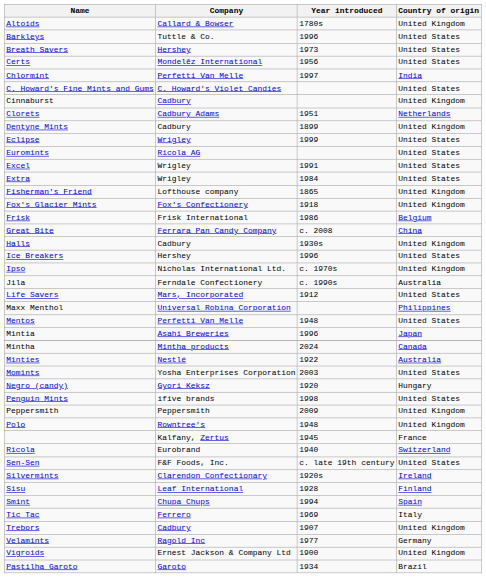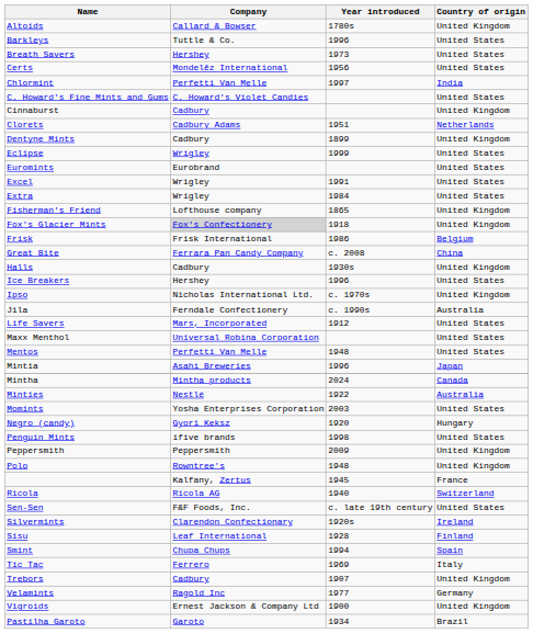 <table class="wikitable sortable">
 <tr>
 <th>Name</th>
 <th>Company</th>
 <th>Year introduced</th>
 <th>Country of origin</th>
 </tr>
 <tr>
 <td><a href='#'>Altoids</a></td>
 <td><a href='#'>Callard & Bowser</a></td>
 <td>1780s</td>
 <td>United Kingdom</td>
 </tr>
 <tr>
 <td><a href='#'>Barkleys</a></td>
 <td>Tuttle & Co.</td>
 <td>1996</td>
 <td>United States</td>
 </tr>
 <tr>
 <td><a href='#'>Breath Savers</a></td>
 <td><a href='#'>Hershey</a></td>
 <td>1973</td>
 <td>United States</td>
 </tr>
 <tr>
 <td><a href='#'>Certs</a></td>
 <td><a href='#'>Mondelēz International</a></td>
 <td>1956</td>
 <td>United States</td>
 </tr>
 <tr>
 <td><a href='#'>Chlormint</a></td>
 <td><a href='#'>Perfetti Van Melle</a></td>
 <td>1997</td>
 <td><a href='#'>India</a></td>
 </tr>
 <tr>
 <td><a href='#'>C. Howard's Fine Mints and Gums</a></td>
 <td><a href='#'>C. Howard's Violet Candies</a></td>
 <td></td>
 <td>United States</td>
 </tr>
 <tr>
 <td>Cinnaburst</td>
 <td><a href='#'>Cadbury</a></td>
 <td></td>
 <td>United Kingdom</td>
 </tr>
 <tr>
 <td><a href='#'>Clorets</a></td>
 <td><a href='#'>Cadbury Adams</a></td>
 <td>1951</td>
 <td><a href='#'>Netherlands</a></td>
 </tr>
 <tr>
 <td><a href='#'>Dentyne Mints</a></td>
 <td>Cadbury</td>
 <td>1899</td>
 <td>United Kingdom</td>
 </tr>
 <tr>
 <td><a href='#'>Eclipse</a></td>
 <td><a href='#'>Wrigley</a></td>
 <td>1999</td>
 <td>United States</td>
 </tr>
 <tr>
 <td><a href='#'>Euromints</a></td>
-<td><a href='#'>Ricola AG</a></td>
+<td>Eurobrand</td>
 <td></td>
 <td>United States</td>
 </tr>
 <tr>
 <td><a href='#'>Excel</a></td>
 <td>Wrigley</td>
 <td>1991</td>
 <td>United States</td>
 </tr>
 <tr>
 <td><a href='#'>Extra</a></td>
 <td>Wrigley</td>
 <td>1984</td>
 <td>United States</td>
 </tr>
 <tr>
 <td><a href='#'>Fisherman's Friend</a></td>
 <td>Lofthouse company</td>
 <td>1865</td>
 <td>United Kingdom</td>
 </tr>
 <tr>
 <td><a href='#'>Fox's Glacier Mints</a></td>
-<td><a href='#'>Fox's Confectionery</a></td>
+<td style="background: lightgrey;"><a href='#'>Fox's Confectionery</a></td>
 <td>1918</td>
 <td>United Kingdom</td>
 </tr>
 <tr>
 <td><a href='#'>Frisk</a></td>
 <td>Frisk International</td>
 <td>1986</td>
 <td><a href='#'>Belgium</a></td>
 </tr>
 <tr>
 <td><a href='#'>Great Bite</a></td>
 <td><a href='#'>Ferrara Pan Candy Company</a></td>
 <td>c. 2008</td>
 <td><a href='#'>China</a></td>
 </tr>
 <tr>
 <td><a href='#'>Halls</a></td>
 <td>Cadbury</td>
 <td>1930s</td>
 <td>United Kingdom</td>
 </tr>
 <tr>
 <td><a href='#'>Ice Breakers</a></td>
 <td>Hershey</td>
 <td>1996</td>
 <td>United States</td>
 </tr>
 <tr>
 <td><a href='#'>Ipso</a></td>
 <td>Nicholas International Ltd.</td>
 <td>c. 1970s</td>
 <td>United Kingdom</td>
 </tr>
 <tr>
 <td>Jila</td>
 <td>Ferndale Confectionery</td>
 <td>c. 1990s</td>
 <td>Australia</td>
 </tr>
 <tr>
 <td><a href='#'>Life Savers</a></td>
 <td><a href='#'>Mars, Incorporated</a></td>
 <td>1912</td>
 <td>United States</td>
 </tr>
 <tr>
 <td>Maxx Menthol</td>
 <td><a href='#'>Universal Robina Corporation</a></td>
 <td></td>
-<td><a href='#'>Philippines</a></td>
+<td>United States</td>
 </tr>
 <tr>
 <td><a href='#'>Mentos</a></td>
 <td><a href='#'>Perfetti Van Melle</a></td>
 <td>1948</td>
 <td>United States</td>
 </tr>
 <tr>
 <td>Mintia</td>
 <td><a href='#'>Asahi Breweries</a></td>
 <td>1996</td>
 <td><a href='#'>Japan</a></td>
 </tr>
 <tr>
 </tr>
 <tr>
 <td>Mintha</td>
 <td><a href='#'>Mintha products</a></td>
 <td>2024</td>
 <td><a href='#'>Canada</a></td>
 </tr>
 <tr>
 <td><a href='#'>Minties</a></td>
 <td><a href='#'>Nestlé</a></td>
 <td>1922</td>
 <td><a href='#'>Australia</a></td>
 </tr>
 <tr>
 <td><a href='#'>Momints</a></td>
 <td>Yosha Enterprises Corporation</td>
 <td>2003</td>
 <td>United States</td>
 </tr>
 <tr>
 <td><a href='#'>Negro (candy)</a></td>
 <td><a href='#'>Gyori Keksz</a></td>
 <td>1920</td>
 <td>Hungary</td>
 </tr>
 <tr>
 <td><a href='#'>Penguin Mints</a></td>
 <td>ifive brands</td>
 <td>1998</td>
 <td>United States</td>
 </tr>
 <tr>
 <td>Peppersmith</td>
 <td>Peppersmith</td>
 <td>2009</td>
 <td>United Kingdom</td>
 </tr>
 <tr>
 <td><a href='#'>Polo</a></td>
 <td><a href='#'>Rowntree's</a></td>
 <td>1948</td>
 <td>United Kingdom</td>
 </tr>
 <tr>
 <td></td>
 <td>Kalfany, <a href='#'>Zertus</a></td>
 <td>1945</td>
 <td>France</td>
 </tr>
 <tr>
 <td><a href='#'>Ricola</a></td>
-<td>Eurobrand</td>
+<td><a href='#'>Ricola AG</a></td>
 <td>1940</td>
 <td><a href='#'>Switzerland</a></td>
 </tr>
 <tr>
 <td><a href='#'>Sen-Sen</a></td>
 <td>F&F Foods, Inc.</td>
 <td>c. late 19th century</td>
 <td>United States</td>
 </tr>
 <tr>
 <td><a href='#'>Silvermints</a></td>
 <td><a href='#'>Clarendon Confectionary</a></td>
 <td>1920s</td>
 <td><a href='#'>Ireland</a></td>
 </tr>
 <tr>
 <td><a href='#'>Sisu</a></td>
 <td><a href='#'>Leaf International</a></td>
 <td>1928</td>
 <td><a href='#'>Finland</a></td>
 </tr>
 <tr>
 <td><a href='#'>Smint</a></td>
 <td><a href='#'>Chupa Chups</a></td>
 <td>1994</td>
 <td><a href='#'>Spain</a></td>
 </tr>
 <tr>
 <td><a href='#'>Tic Tac</a></td>
 <td><a href='#'>Ferrero</a></td>
 <td>1969</td>
 <td>Italy</td>
 </tr>
 <tr>
 <td><a href='#'>Trebors</a></td>
 <td><a href='#'>Cadbury</a></td>
 <td>1907</td>
 <td>United Kingdom</td>
 </tr>
 <tr>
 <td><a href='#'>Velamints</a></td>
 <td><a href='#'>Ragold Inc</a></td>
 <td>1977</td>
 <td>Germany</td>
 </tr>
 <tr>
 <td><a href='#'>Vigroids</a></td>
 <td>Ernest Jackson & Company Ltd</td>
 <td>1900</td>
 <td>United Kingdom</td>
 </tr>
 <tr>
 <td><a href='#'>Pastilha Garoto</a></td>
 <td><a href='#'>Garoto</a></td>
 <td>1934</td>
 <td>Brazil</td>
 </tr>
 </table>
